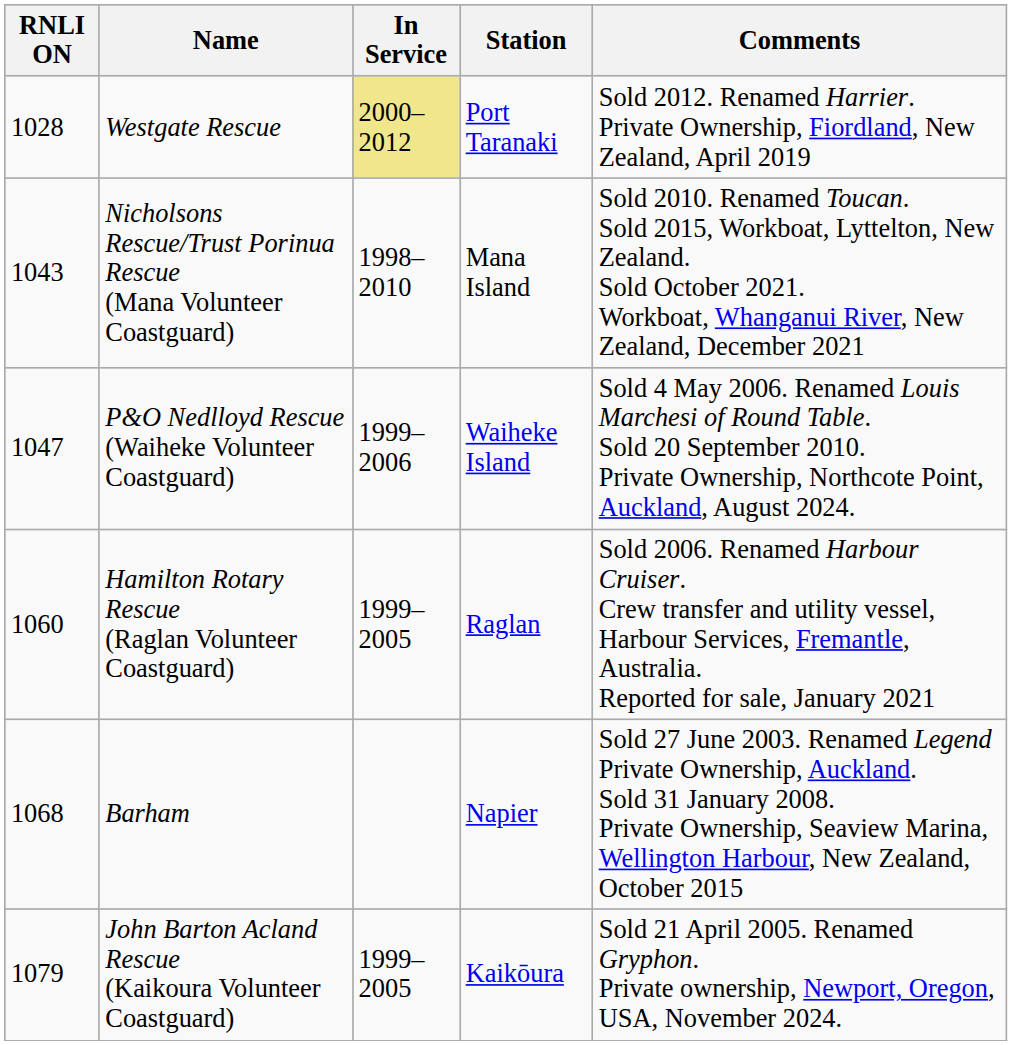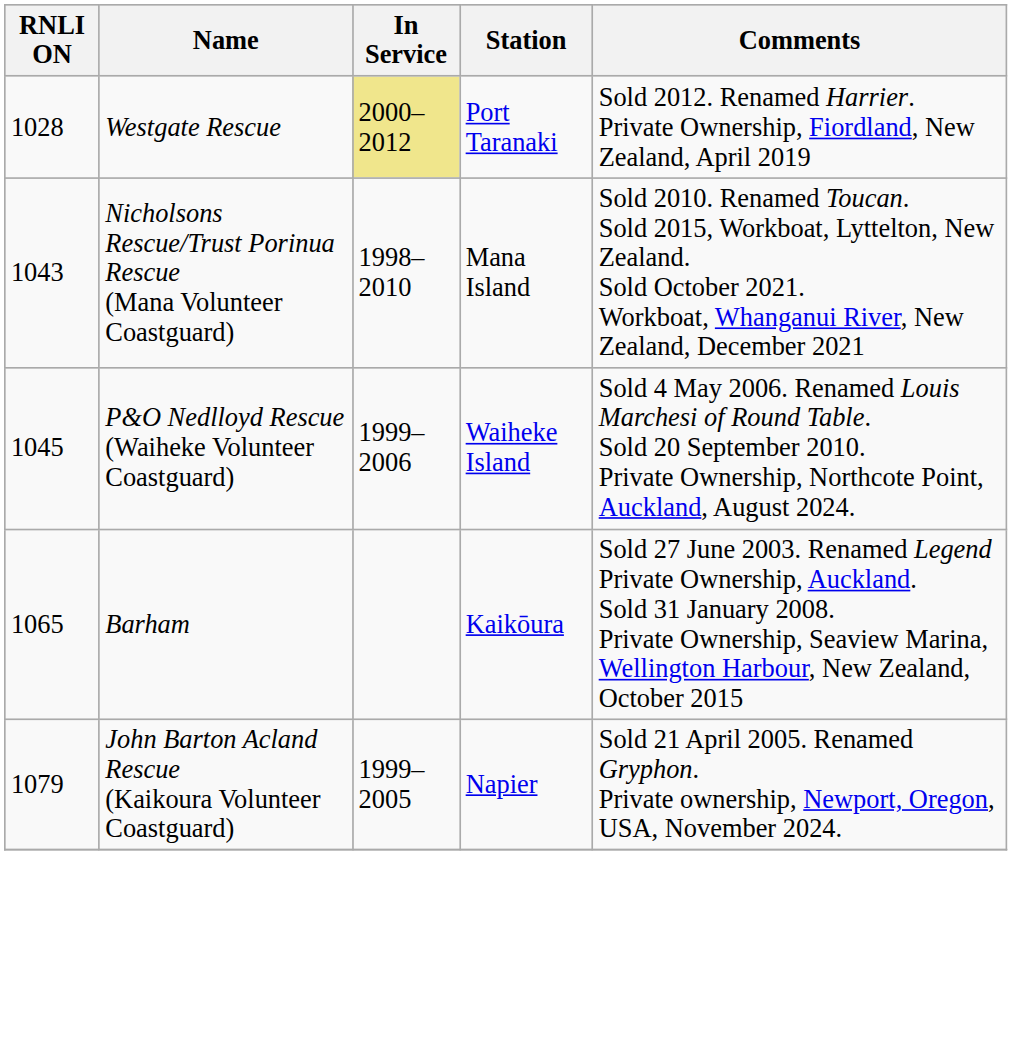 <table class="wikitable">
 <tr>
 <th>RNLI ON</th>
 <th>Name</th>
 <th>In Service</th>
 <th>Station</th>
 <th>Comments</th>
 </tr>
 <tr>
 <td>1028</td>
 <td><em>Westgate Rescue</em><br></td>
 <td style="background: khaki;">2000–2012</td>
 <td><a href='#'>Port Taranaki</a></td>
 <td>Sold 2012. Renamed <em>Harrier</em>.<br>Private Ownership, <a href='#'>Fiordland</a>, New Zealand, April 2019</td>
 </tr>
 <tr>
 <td>1043</td>
 <td><em>Nicholsons Rescue/Trust Porinua Rescue</em><br>(Mana Volunteer Coastguard)</td>
 <td>1998–2010</td>
 <td>Mana Island</td>
 <td>Sold 2010. Renamed <em>Toucan</em>.<br>Sold 2015, Workboat, Lyttelton, New Zealand.<br>Sold October 2021.<br>Workboat, <a href='#'>Whanganui River</a>, New Zealand, December 2021</td>
 </tr>
 <tr>
-<td>1047</td>
+<td>1045</td>
 <td><em>P&O Nedlloyd Rescue</em><br>(Waiheke Volunteer Coastguard)</td>
 <td>1999–2006</td>
 <td><a href='#'>Waiheke Island</a></td>
 <td>Sold 4 May 2006. Renamed <em>Louis Marchesi of Round Table</em>.<br>Sold 20 September 2010.<br>Private Ownership, Northcote Point, <a href='#'>Auckland</a>, August 2024.</td>
 </tr>
 <tr>
-<td>1060</td>
-<td><em>Hamilton Rotary Rescue</em><br>(Raglan Volunteer Coastguard)</td>
-<td>1999–2005</td>
-<td><a href='#'>Raglan</a></td>
-<td>Sold 2006. Renamed <em>Harbour Cruiser</em>.<br>Crew transfer and utility vessel, Harbour Services, <a href='#'>Fremantle</a>, Australia.<br>Reported for sale, January 2021</td>
-</tr>
-<tr>
-<td>1068</td>
+<td>1065</td>
 <td><em>Barham</em><br></td>
 <td></td>
-<td><a href='#'> Napier</a></td>
+<td><a href='#'>Kaikōura</a></td>
 <td>Sold 27 June 2003. Renamed <em>Legend</em><br>Private Ownership, <a href='#'>Auckland</a>.<br>Sold 31 January 2008.<br>Private Ownership, Seaview Marina, <a href='#'>Wellington Harbour</a>, New Zealand, October 2015</td>
 </tr>
 <tr>
 <td>1079</td>
 <td><em>John Barton Acland Rescue</em><br>(Kaikoura Volunteer Coastguard)</td>
 <td>1999–2005</td>
-<td><a href='#'>Kaikōura</a></td>
+<td><a href='#'> Napier</a></td>
 <td>Sold 21 April 2005. Renamed <em>Gryphon</em>.<br>Private ownership, <a href='#'>Newport, Oregon</a>, USA, November 2024.</td>
 </tr>
 <tr>
 </tr>
 </table>
